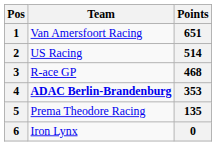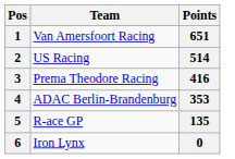 <table class="wikitable" style="font-size: 85%;">
 <tr>
 <th>Pos</th>
 <th>Team</th>
 <th>Points</th>
 </tr>
 <tr>
 <th>1</th>
 <td> <a href='#'>Van Amersfoort Racing</a></td>
 <th>651</th>
 </tr>
 <tr>
 <th>2</th>
 <td> <a href='#'>US Racing</a></td>
 <th>514</th>
 </tr>
 <tr>
 <th>3</th>
-<td> <a href='#'>R-ace GP</a></td>
-<th>468</th>
+<td> <a href='#'>Prema Theodore Racing</a></td>
+<th>416</th>
 </tr>
 <tr>
 <th>4</th>
-<td nowrap><strong> <a href='#'>ADAC Berlin-Brandenburg</a></strong></td>
+<td nowrap> <a href='#'>ADAC Berlin-Brandenburg</a></td>
 <th>353</th>
 </tr>
 <tr>
 <th>5</th>
-<td> <a href='#'>Prema Theodore Racing</a></td>
+<td> <a href='#'>R-ace GP</a></td>
 <th>135</th>
 </tr>
 <tr>
 <th>6</th>
 <td> <a href='#'>Iron Lynx</a></td>
 <th>0</th>
 </tr>
 </table>
